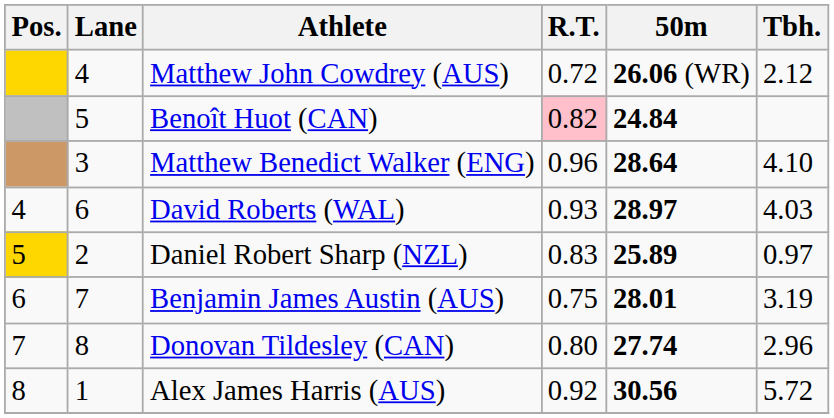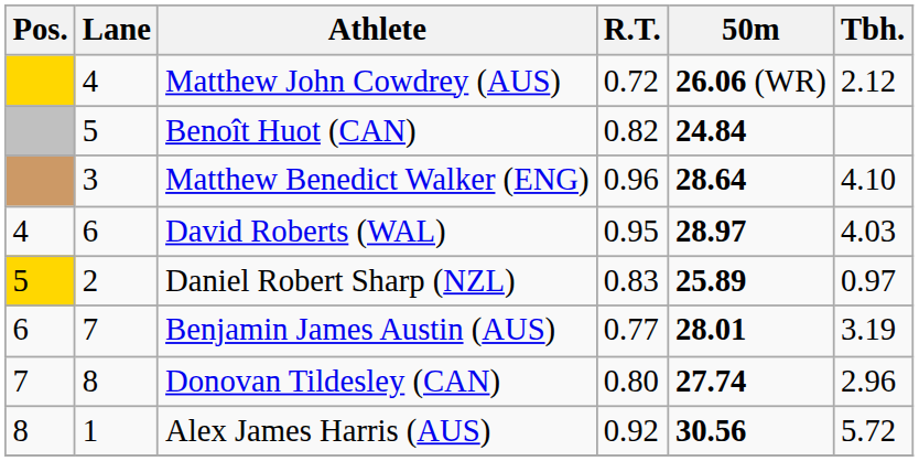 <table class="wikitable">
 <tr>
 <th>Pos.</th>
 <th>Lane</th>
 <th>Athlete</th>
 <th>R.T.</th>
 <th>50m</th>
 <th>Tbh.</th>
 </tr>
 <tr>
 <td style="text-align:center;background-color:gold;"></td>
 <td>4</td>
 <td> <a href='#'>Matthew John Cowdrey</a> (<a href='#'>AUS</a>)</td>
 <td>0.72</td>
 <td><strong>26.06</strong> (WR)</td>
 <td>2.12</td>
 </tr>
 <tr>
 <td style="text-align:center;background-color:silver;"></td>
 <td>5</td>
 <td> <a href='#'>Benoît Huot</a> (<a href='#'>CAN</a>)</td>
-<td style="background: pink;">0.82</td>
+<td>0.82</td>
 <td><strong>24.84</strong></td>
 <td> </td>
 </tr>
 <tr>
 <td style="text-align:center;background-color:#cc9966;"></td>
 <td>3</td>
 <td> <a href='#'>Matthew Benedict Walker</a> (<a href='#'>ENG</a>)</td>
 <td>0.96</td>
 <td><strong>28.64</strong></td>
 <td>4.10</td>
 </tr>
 <tr>
 <td>4</td>
 <td>6</td>
 <td> <a href='#'>David Roberts</a> (<a href='#'>WAL</a>)</td>
-<td>0.93</td>
+<td>0.95</td>
 <td><strong>28.97</strong></td>
 <td>4.03</td>
 </tr>
 <tr>
 <td style="background: gold;">5</td>
 <td>2</td>
 <td> Daniel Robert Sharp (<a href='#'>NZL</a>)</td>
 <td>0.83</td>
 <td><strong>25.89</strong></td>
 <td>0.97</td>
 </tr>
 <tr>
 <td>6</td>
 <td>7</td>
 <td> <a href='#'>Benjamin James Austin</a> (<a href='#'>AUS</a>)</td>
-<td>0.75</td>
+<td>0.77</td>
 <td><strong>28.01</strong></td>
 <td>3.19</td>
 </tr>
 <tr>
 <td>7</td>
 <td>8</td>
 <td> <a href='#'>Donovan Tildesley</a> (<a href='#'>CAN</a>)</td>
 <td>0.80</td>
 <td><strong>27.74</strong></td>
 <td>2.96</td>
 </tr>
 <tr>
 <td>8</td>
 <td>1</td>
 <td> Alex James Harris (<a href='#'>AUS</a>)</td>
 <td>0.92</td>
 <td><strong>30.56</strong></td>
 <td>5.72</td>
 </tr>
 <tr>
 </tr>
 </table>
